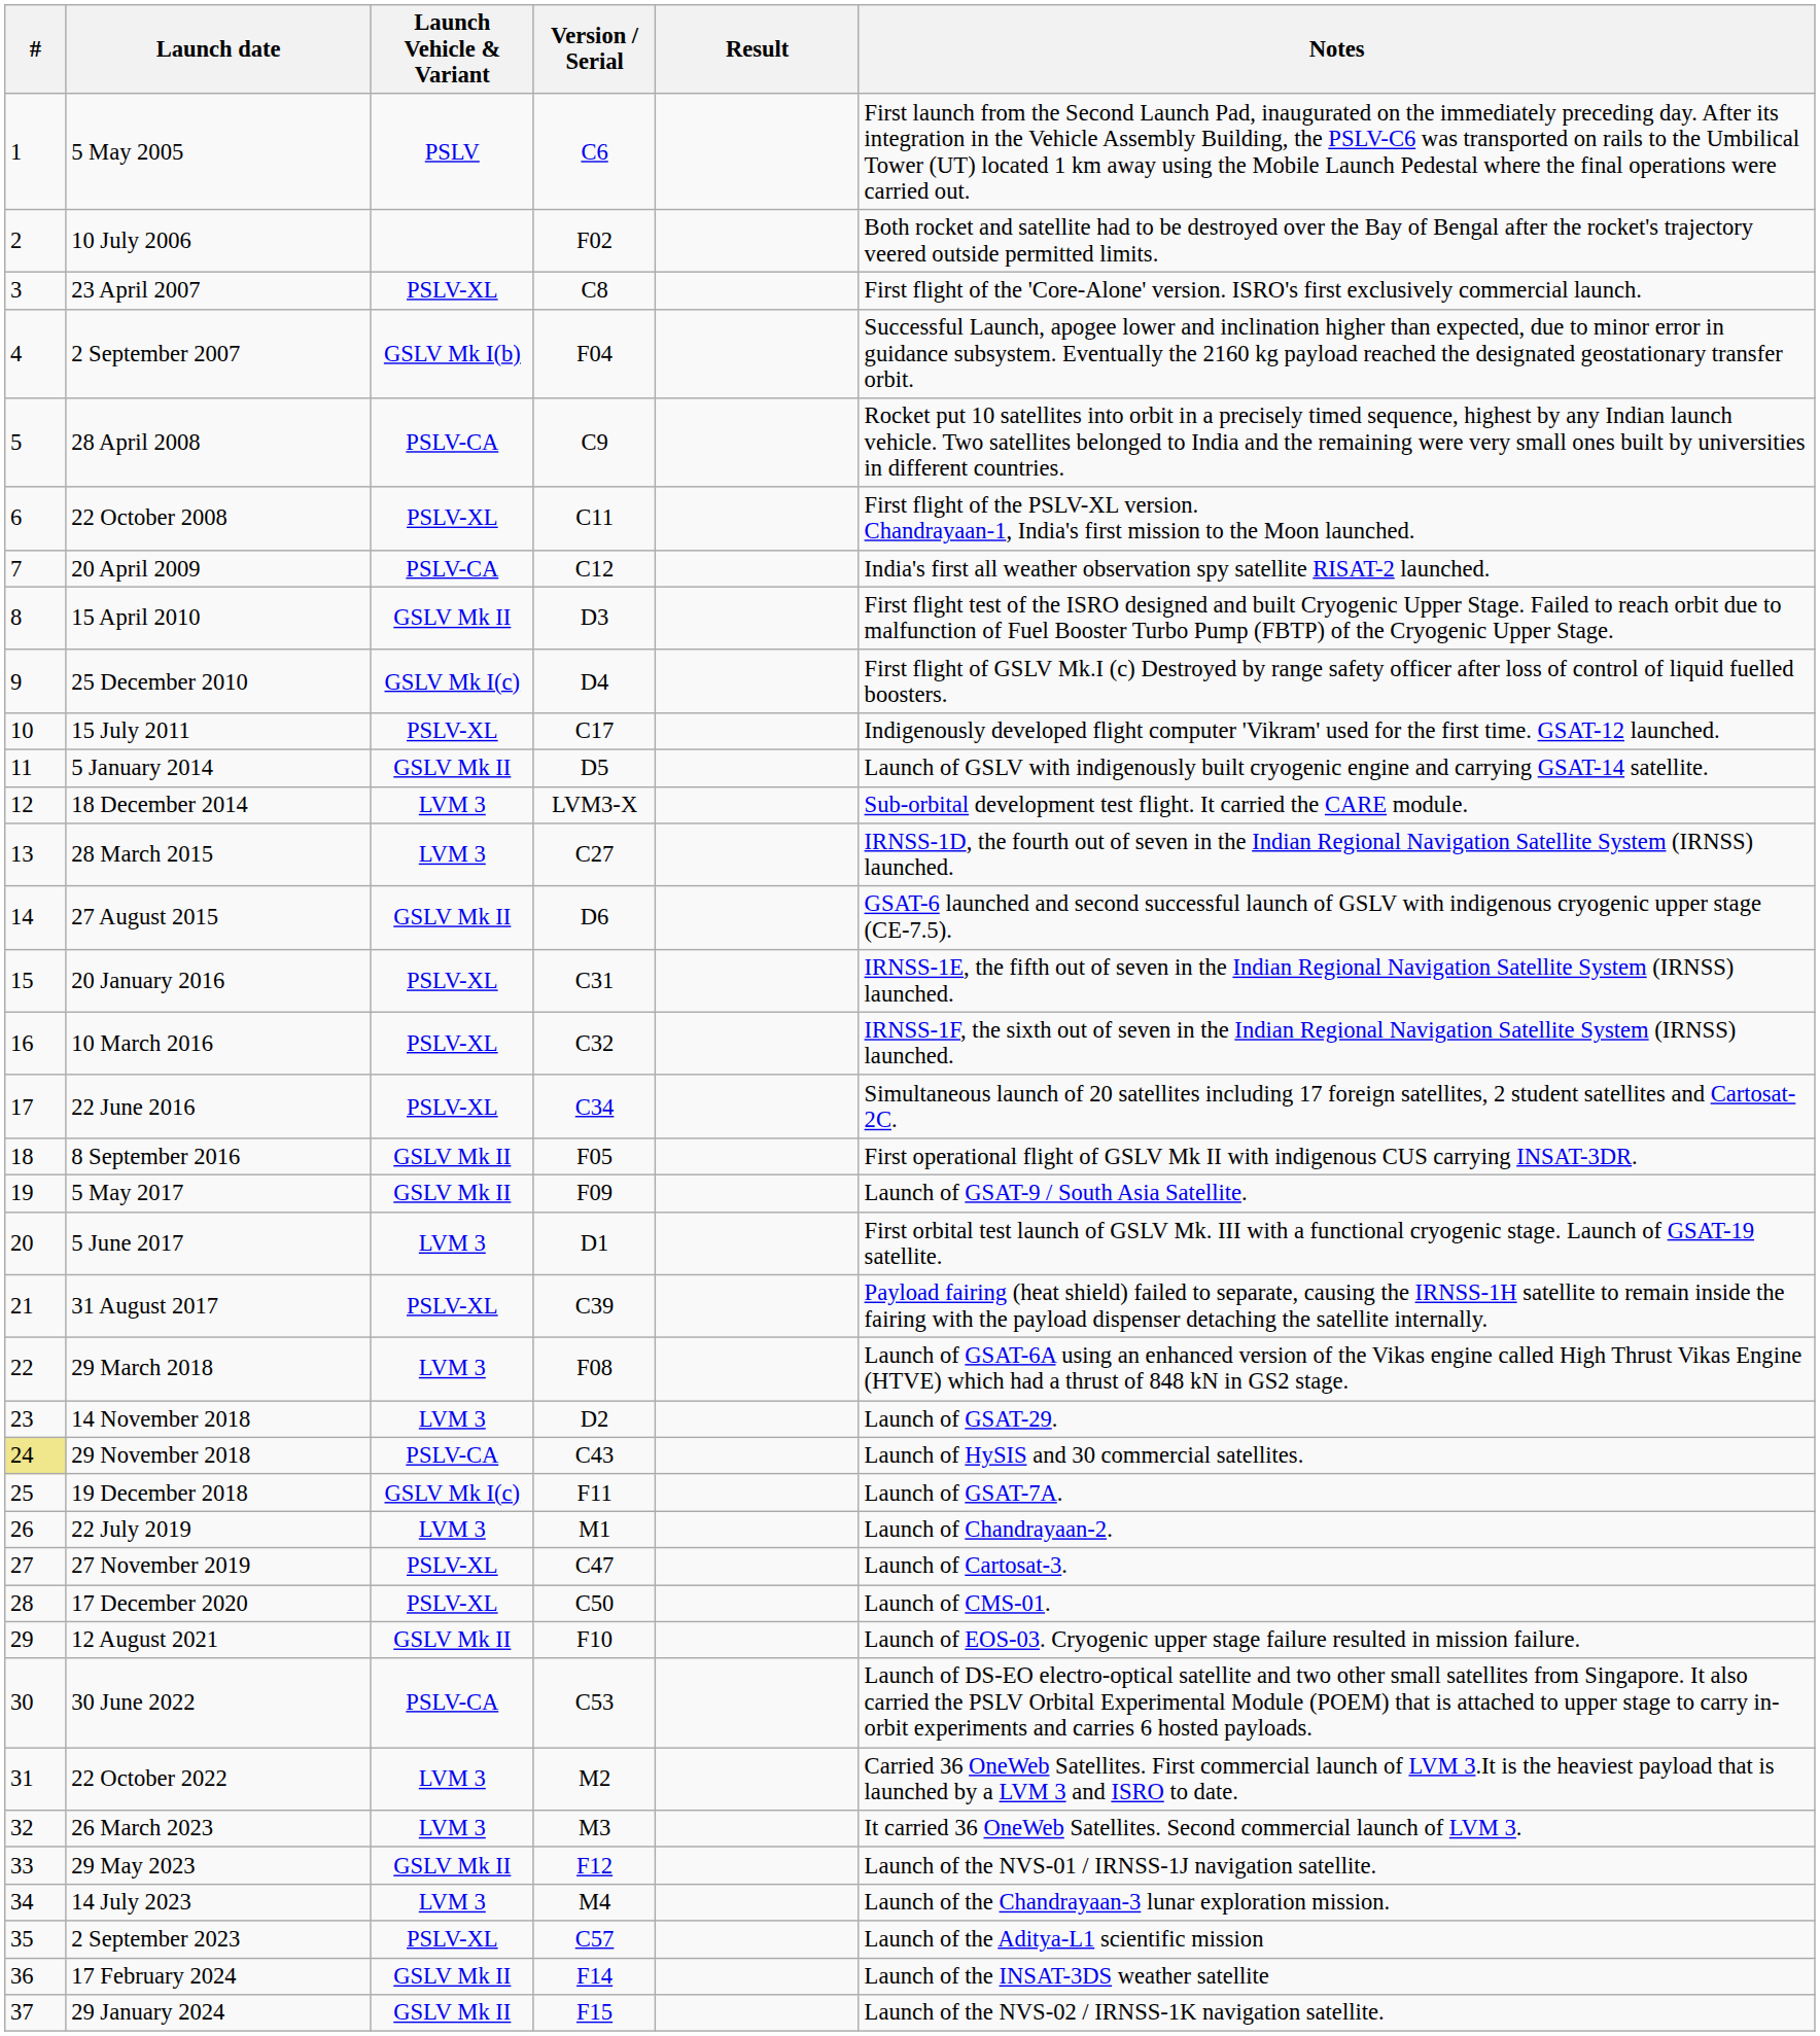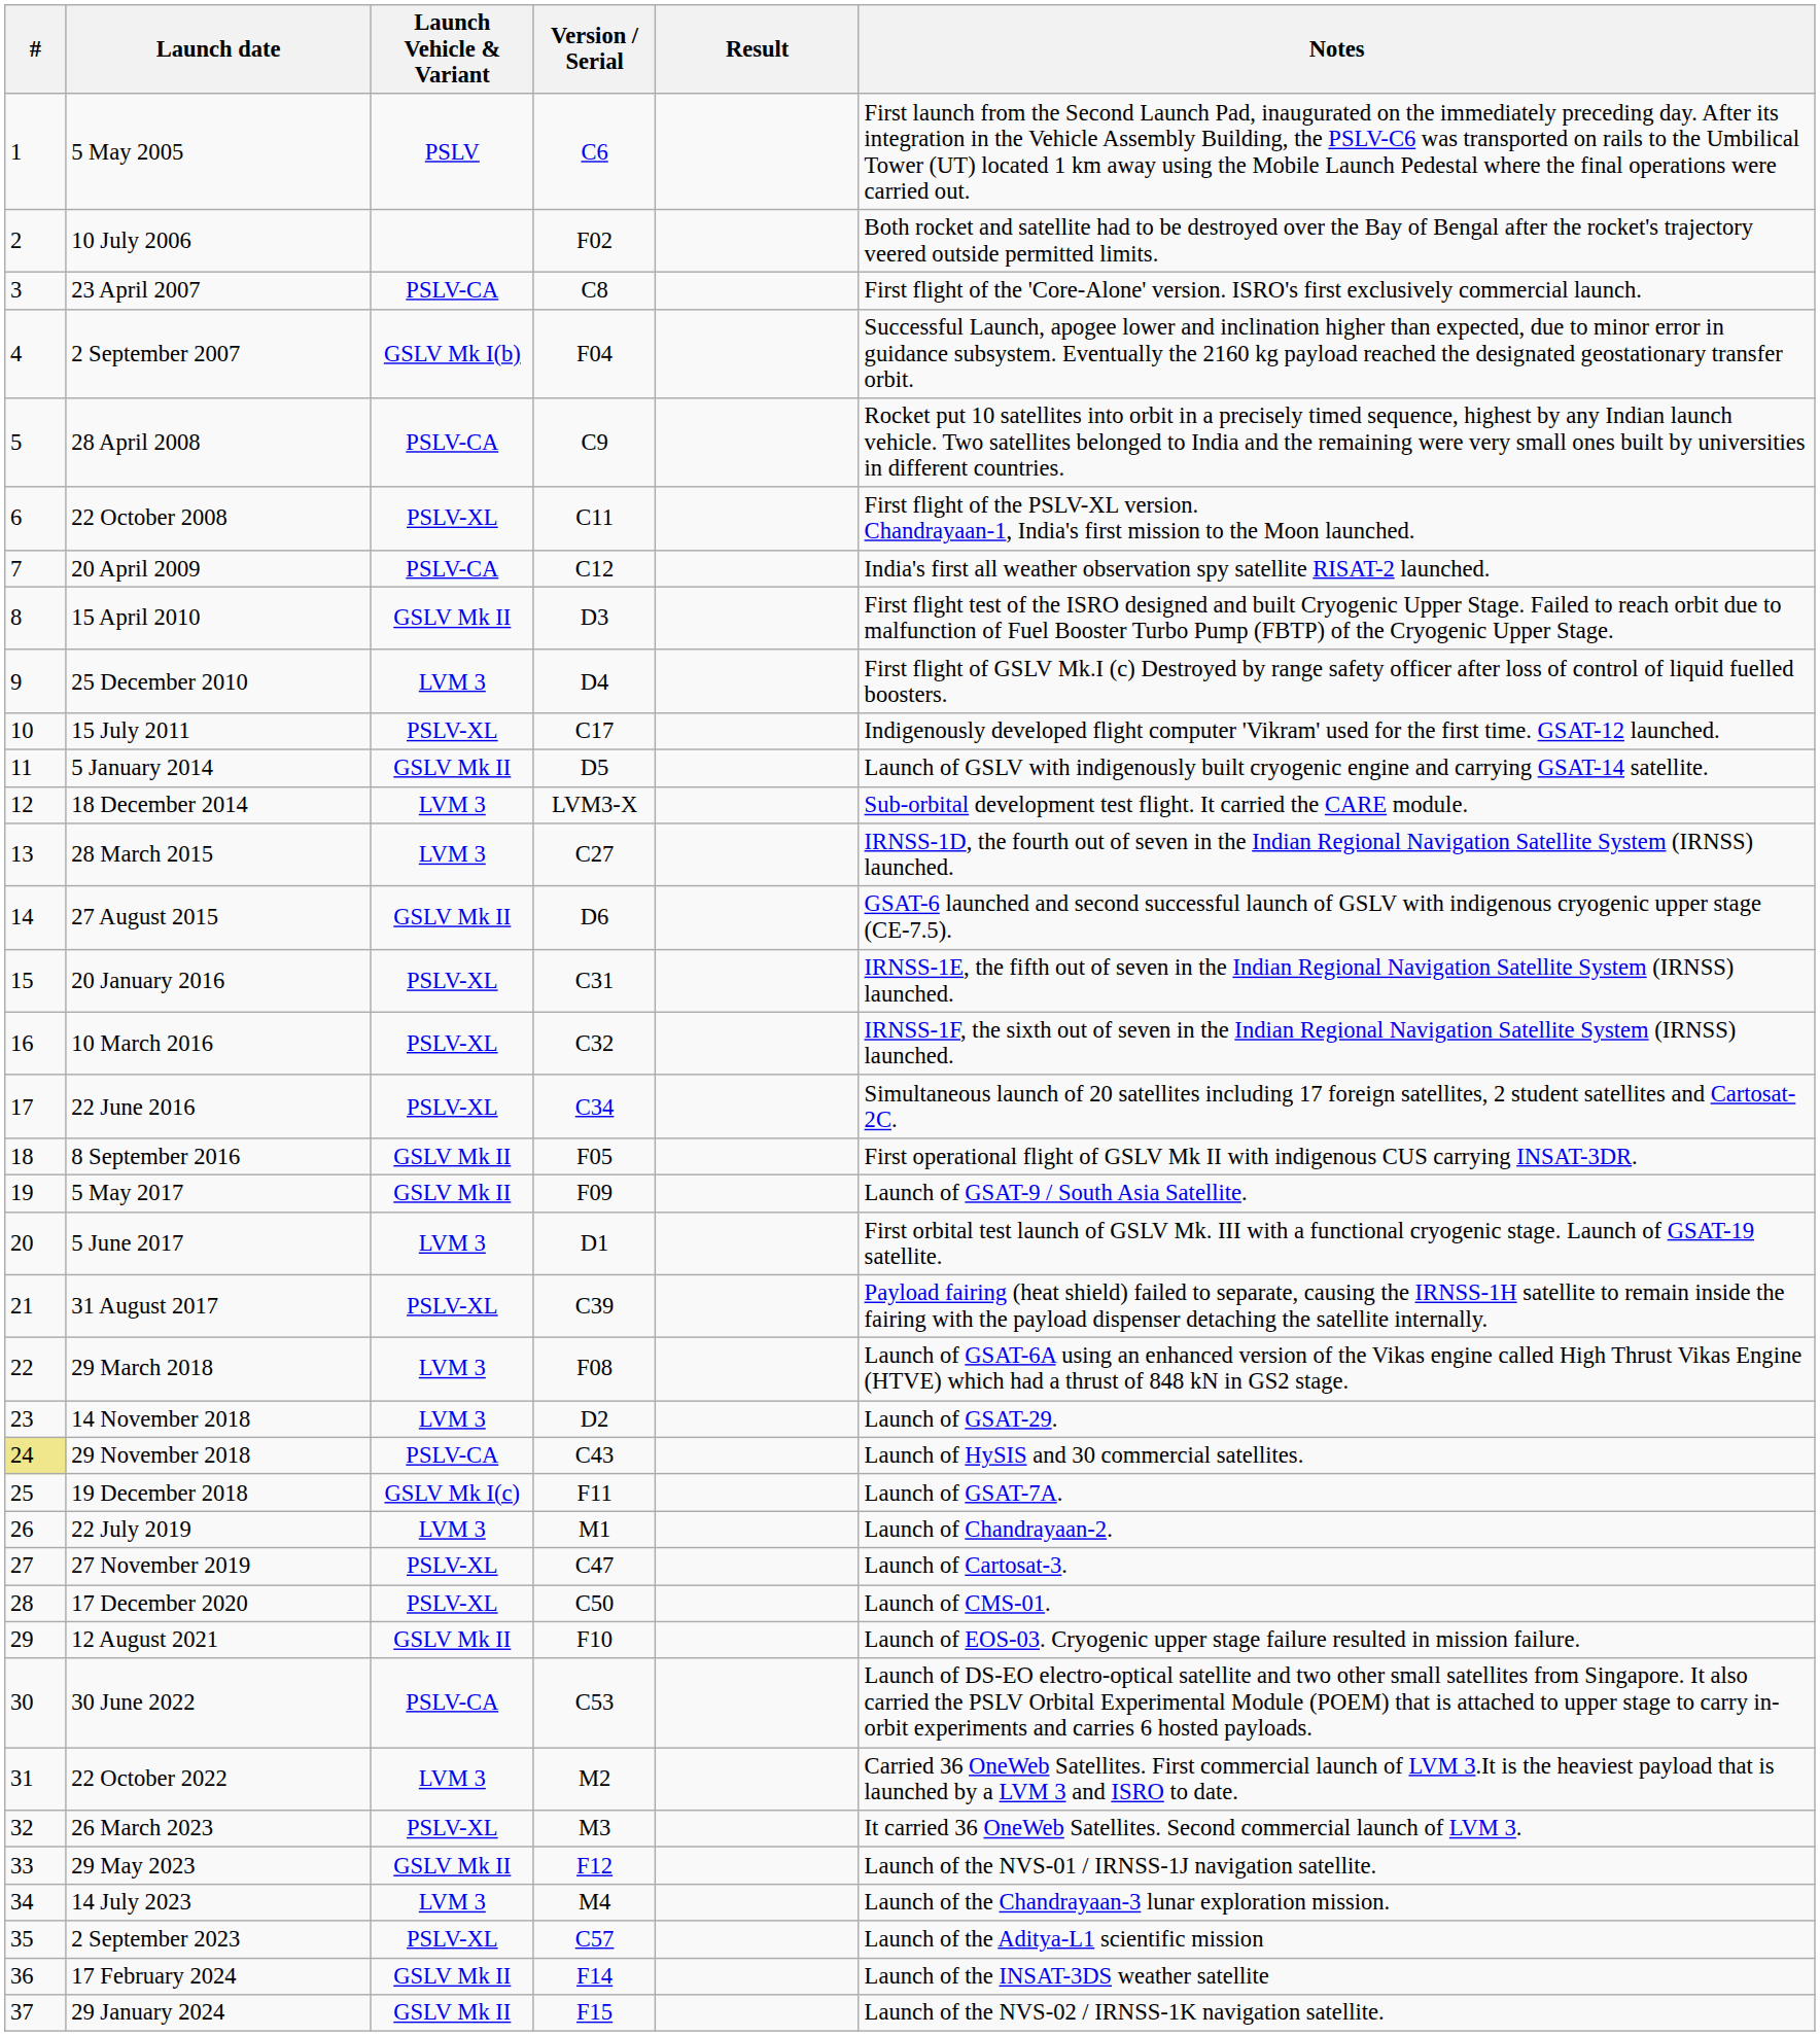 <table class="wikitable sortable sticky-header">
 <tr>
 <th style="width:3%;">#</th>
 <th style="width:15%;">Launch date</th>
 <th style="width:8%;">Launch Vehicle & Variant</th>
 <th style="width:6%;">Version / <br>Serial <br></th>
 <th style="width:10%;">Result</th>
 <th style="width:47%;">Notes</th>
 </tr>
 <tr>
 <td>1</td>
 <td>5 May 2005</td>
 <td align=center><a href='#'>PSLV</a></td>
 <td align=center><a href='#'>C6</a></td>
 <td></td>
 <td>First launch from the Second Launch Pad, inaugurated on the immediately preceding day. After its integration in the Vehicle Assembly Building, the <a href='#'>PSLV-C6</a> was transported on rails to the Umbilical Tower (UT) located 1 km away using the Mobile Launch Pedestal where the final operations were carried out.</td>
 </tr>
 <tr>
 <td>2</td>
 <td>10 July 2006</td>
 <td align=center></td>
 <td align=center>F02</td>
 <td></td>
 <td>Both rocket and satellite had to be destroyed over the Bay of Bengal after the rocket's trajectory veered outside permitted limits.</td>
 </tr>
 <tr>
 <td>3</td>
 <td>23 April 2007</td>
-<td align=center><a href='#'>PSLV-XL</a></td>
+<td align=center><a href='#'>PSLV-CA</a></td>
 <td align=center>C8</td>
 <td></td>
 <td>First flight of the 'Core-Alone' version. ISRO's first exclusively commercial launch.</td>
 </tr>
 <tr>
 <td>4</td>
 <td>2 September 2007</td>
 <td align=center><a href='#'>GSLV Mk I(b)</a></td>
 <td align=center>F04</td>
 <td></td>
 <td>Successful Launch, apogee lower and inclination higher than expected, due to minor error in guidance subsystem. Eventually the 2160 kg payload reached the designated geostationary transfer orbit.</td>
 </tr>
 <tr>
 <td>5</td>
 <td>28 April 2008</td>
 <td align=center><a href='#'>PSLV-CA</a></td>
 <td align=center>C9</td>
 <td></td>
 <td>Rocket put 10 satellites into orbit in a precisely timed sequence, highest by any Indian launch vehicle. Two satellites belonged to India and the remaining were very small ones built by universities in different countries.</td>
 </tr>
 <tr>
 <td>6</td>
 <td>22 October 2008</td>
 <td align=center><a href='#'>PSLV-XL</a></td>
 <td align=center>C11</td>
 <td></td>
 <td>First flight of the PSLV-XL version.<br> <a href='#'>Chandrayaan-1</a>, India's first mission to the Moon launched.</td>
 </tr>
 <tr>
 <td>7</td>
 <td>20 April 2009</td>
 <td align=center><a href='#'>PSLV-CA</a></td>
 <td align=center>C12</td>
 <td></td>
 <td>India's first all weather observation spy satellite <a href='#'>RISAT-2</a> launched.<br></td>
 </tr>
 <tr>
 <td>8</td>
 <td>15 April 2010</td>
 <td align=center><a href='#'>GSLV Mk II</a></td>
 <td align=center>D3</td>
 <td></td>
 <td>First flight test of the ISRO designed and built Cryogenic Upper Stage. Failed to reach orbit due to malfunction of Fuel Booster Turbo Pump (FBTP) of the Cryogenic Upper Stage.</td>
 </tr>
 <tr>
 <td>9</td>
 <td>25 December 2010</td>
-<td align=center><a href='#'>GSLV Mk I(c)</a></td>
+<td align=center><a href='#'>LVM 3</a></td>
 <td align=center>D4</td>
 <td></td>
 <td>First flight of GSLV Mk.I (c) Destroyed by range safety officer after loss of control of liquid fuelled boosters.</td>
 </tr>
 <tr>
 <td>10</td>
 <td>15 July 2011</td>
 <td align=center><a href='#'>PSLV-XL</a></td>
 <td align=center>C17</td>
 <td></td>
 <td>Indigenously developed flight computer 'Vikram' used for the first time. <a href='#'>GSAT-12</a> launched.</td>
 </tr>
 <tr>
 <td>11</td>
 <td>5 January 2014</td>
 <td align=center><a href='#'>GSLV Mk II</a></td>
 <td align=center>D5</td>
 <td></td>
 <td>Launch of GSLV with indigenously built cryogenic engine and carrying <a href='#'>GSAT-14</a> satellite.</td>
 </tr>
 <tr>
 <td>12</td>
 <td>18 December 2014</td>
 <td align=center><a href='#'>LVM 3</a></td>
 <td align=center>LVM3-X</td>
 <td></td>
 <td><a href='#'>Sub-orbital</a> development test flight. It carried the <a href='#'>CARE</a> module.</td>
 </tr>
 <tr>
 <td>13</td>
 <td>28 March 2015</td>
 <td align=center><a href='#'>LVM 3</a></td>
 <td align=center>C27</td>
 <td></td>
 <td><a href='#'>IRNSS-1D</a>, the fourth out of seven in the <a href='#'>Indian Regional Navigation Satellite System</a> (IRNSS) launched.</td>
 </tr>
 <tr>
 <td>14</td>
 <td>27 August 2015</td>
 <td align=center><a href='#'>GSLV Mk II</a></td>
 <td align=center>D6</td>
 <td></td>
 <td><a href='#'>GSAT-6</a> launched and second successful launch of GSLV with indigenous cryogenic upper stage (CE-7.5).</td>
 </tr>
 <tr>
 <td>15</td>
 <td>20 January 2016</td>
 <td align=center><a href='#'>PSLV-XL</a></td>
 <td align=center>C31</td>
 <td></td>
 <td><a href='#'>IRNSS-1E</a>, the fifth out of seven in the <a href='#'>Indian Regional Navigation Satellite System</a> (IRNSS) launched.</td>
 </tr>
 <tr>
 <td>16</td>
 <td>10 March 2016</td>
 <td align=center><a href='#'>PSLV-XL</a></td>
 <td align=center>C32</td>
 <td></td>
 <td><a href='#'>IRNSS-1F</a>, the sixth out of seven in the <a href='#'>Indian Regional Navigation Satellite System</a> (IRNSS) launched.</td>
 </tr>
 <tr>
 <td>17</td>
 <td>22 June 2016</td>
 <td align=center><a href='#'>PSLV-XL</a></td>
 <td align=center><a href='#'>C34</a></td>
 <td></td>
 <td>Simultaneous launch of 20 satellites including 17 foreign satellites, 2 student satellites and <a href='#'>Cartosat-2C</a>.</td>
 </tr>
 <tr>
 <td>18</td>
 <td>8 September 2016</td>
 <td align=center><a href='#'>GSLV Mk II</a></td>
 <td align=center>F05</td>
 <td></td>
 <td>First operational flight of GSLV Mk II with indigenous CUS carrying <a href='#'>INSAT-3DR</a>.</td>
 </tr>
 <tr>
 <td>19</td>
 <td>5 May 2017</td>
 <td align=center><a href='#'>GSLV Mk II</a></td>
 <td align=center>F09</td>
 <td></td>
 <td>Launch of <a href='#'>GSAT-9 / South Asia Satellite</a>.</td>
 </tr>
 <tr>
 <td>20</td>
 <td>5 June 2017</td>
 <td align=center><a href='#'>LVM 3</a></td>
 <td align=center>D1</td>
 <td></td>
 <td>First orbital test launch of GSLV Mk. III with a functional cryogenic stage. Launch of <a href='#'>GSAT-19</a> satellite.</td>
 </tr>
 <tr>
 <td>21</td>
 <td>31 August 2017</td>
 <td align=center><a href='#'>PSLV-XL</a></td>
 <td align=center>C39</td>
 <td></td>
 <td><a href='#'>Payload fairing</a> (heat shield) failed to separate, causing the <a href='#'>IRNSS-1H</a> satellite to remain inside the fairing with the payload dispenser detaching the satellite internally.</td>
 </tr>
 <tr>
 <td>22</td>
 <td>29 March 2018</td>
 <td align=center><a href='#'>LVM 3</a></td>
 <td align=center>F08</td>
 <td></td>
 <td>Launch of <a href='#'>GSAT-6A</a> using an enhanced version of the Vikas engine called High Thrust Vikas Engine (HTVE) which had a thrust of 848 kN in GS2 stage.</td>
 </tr>
 <tr>
 <td>23</td>
 <td>14 November 2018</td>
 <td align=center><a href='#'>LVM 3</a></td>
 <td align=center>D2</td>
 <td></td>
 <td>Launch of <a href='#'>GSAT-29</a>.</td>
 </tr>
 <tr>
 <td style="background: khaki;">24</td>
 <td>29 November 2018</td>
 <td align=center><a href='#'>PSLV-CA</a></td>
 <td align=center>C43</td>
 <td></td>
 <td>Launch of <a href='#'>HySIS</a> and 30 commercial satellites.</td>
 </tr>
 <tr>
 <td>25</td>
 <td>19 December 2018</td>
 <td align=center><a href='#'>GSLV Mk I(c)</a></td>
 <td align=center>F11</td>
 <td></td>
 <td>Launch of <a href='#'>GSAT-7A</a>.</td>
 </tr>
 <tr>
 <td>26</td>
 <td>22 July 2019</td>
 <td align=center><a href='#'>LVM 3</a></td>
 <td align=center>M1</td>
 <td></td>
 <td>Launch of <a href='#'>Chandrayaan-2</a>.</td>
 </tr>
 <tr>
 <td>27</td>
 <td>27 November 2019</td>
 <td align=center><a href='#'>PSLV-XL</a></td>
 <td align=center>C47</td>
 <td></td>
 <td>Launch of <a href='#'>Cartosat-3</a>.</td>
 </tr>
 <tr>
 <td>28</td>
 <td>17 December 2020</td>
 <td align=center><a href='#'>PSLV-XL</a></td>
 <td align=center>C50</td>
 <td></td>
 <td>Launch of <a href='#'>CMS-01</a>.</td>
 </tr>
 <tr>
 <td>29</td>
 <td>12 August 2021</td>
 <td align=center><a href='#'>GSLV Mk II</a></td>
 <td align=center>F10</td>
 <td></td>
 <td>Launch of <a href='#'>EOS-03</a>. Cryogenic upper stage failure resulted in mission failure.</td>
 </tr>
 <tr>
 <td>30</td>
 <td>30 June 2022</td>
 <td align=center><a href='#'>PSLV-CA</a></td>
 <td align=center>C53</td>
 <td></td>
 <td>Launch of DS-EO electro-optical satellite and two other small satellites from Singapore. It  also carried the PSLV Orbital Experimental Module (POEM) that is attached to upper stage to carry in-orbit experiments and carries 6 hosted payloads.</td>
 </tr>
 <tr>
 <td>31</td>
 <td>22 October 2022</td>
 <td align=center><a href='#'>LVM 3</a></td>
 <td align=center>M2</td>
 <td></td>
 <td>Carried 36 <a href='#'>OneWeb</a> Satellites. First commercial launch of <a href='#'>LVM 3</a>.It is the heaviest payload that is launched by a <a href='#'>LVM 3</a> and <a href='#'>ISRO</a> to date.</td>
 </tr>
 <tr>
 <td>32</td>
 <td>26 March 2023</td>
-<td align=center><a href='#'>LVM 3</a></td>
+<td align=center><a href='#'>PSLV-XL</a></td>
 <td align=center>M3</td>
 <td></td>
 <td>It carried 36 <a href='#'>OneWeb</a> Satellites. Second commercial launch of <a href='#'>LVM 3</a>.</td>
 </tr>
 <tr>
 <td>33</td>
 <td>29 May 2023</td>
 <td align=center><a href='#'>GSLV Mk II</a></td>
 <td align=center><a href='#'>F12</a></td>
 <td></td>
 <td>Launch of the NVS-01 / IRNSS-1J navigation satellite.</td>
 </tr>
 <tr>
 <td>34</td>
 <td>14 July 2023</td>
 <td align=center><a href='#'>LVM 3</a></td>
 <td align=center>M4</td>
 <td></td>
 <td>Launch of the <a href='#'>Chandrayaan-3</a> lunar exploration mission.</td>
 </tr>
 <tr>
 <td>35</td>
 <td>2 September 2023</td>
 <td align=center><a href='#'>PSLV-XL</a></td>
 <td align=center><a href='#'>C57</a></td>
 <td></td>
 <td>Launch of the <a href='#'>Aditya-L1</a> scientific mission</td>
 </tr>
 <tr>
 <td>36</td>
 <td>17 February 2024</td>
 <td align=center><a href='#'>GSLV Mk II</a></td>
 <td align=center><a href='#'>F14</a></td>
 <td></td>
 <td>Launch of the <a href='#'>INSAT-3DS</a> weather satellite</td>
 </tr>
 <tr>
 <td>37</td>
 <td>29 January 2024</td>
 <td align=center><a href='#'>GSLV Mk II</a></td>
 <td align=center><a href='#'>F15</a></td>
 <td></td>
 <td>Launch of the NVS-02 / IRNSS-1K navigation satellite.</td>
 </tr>
 </table>
